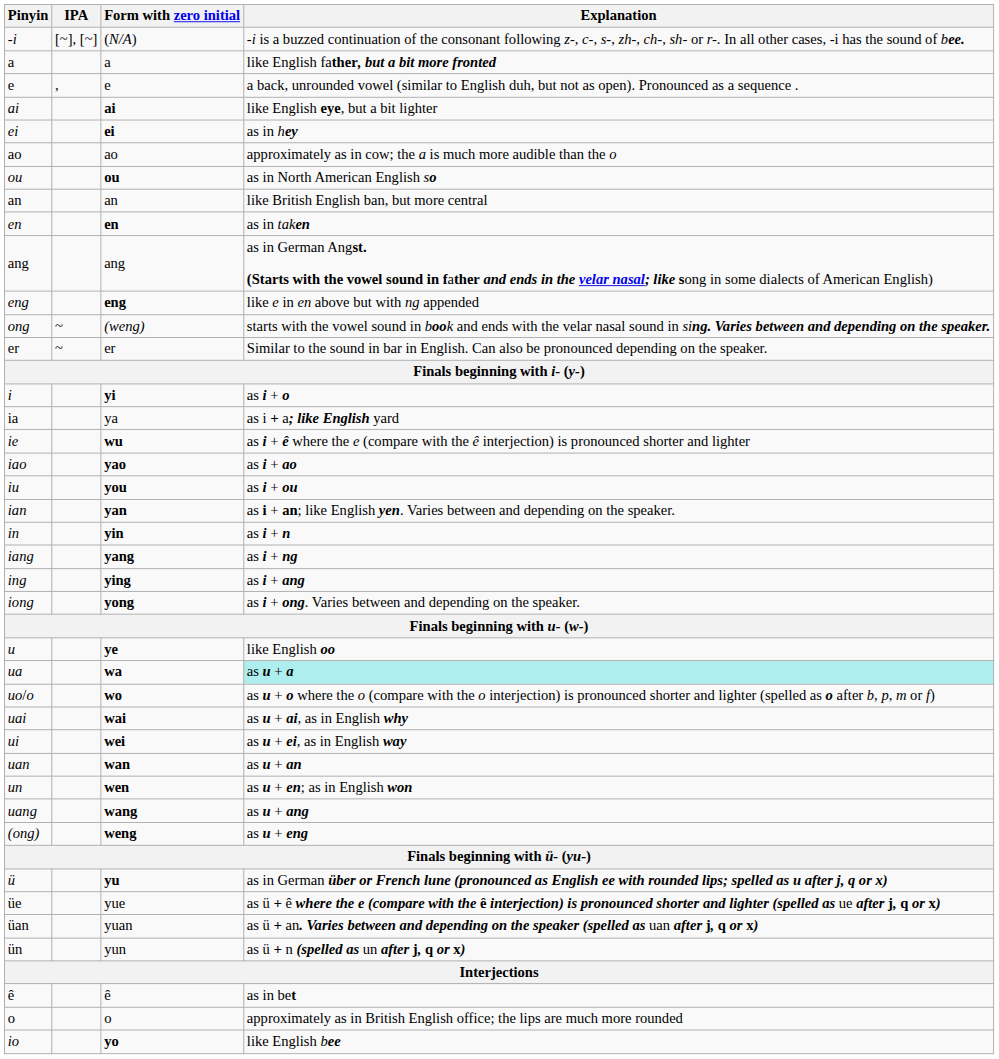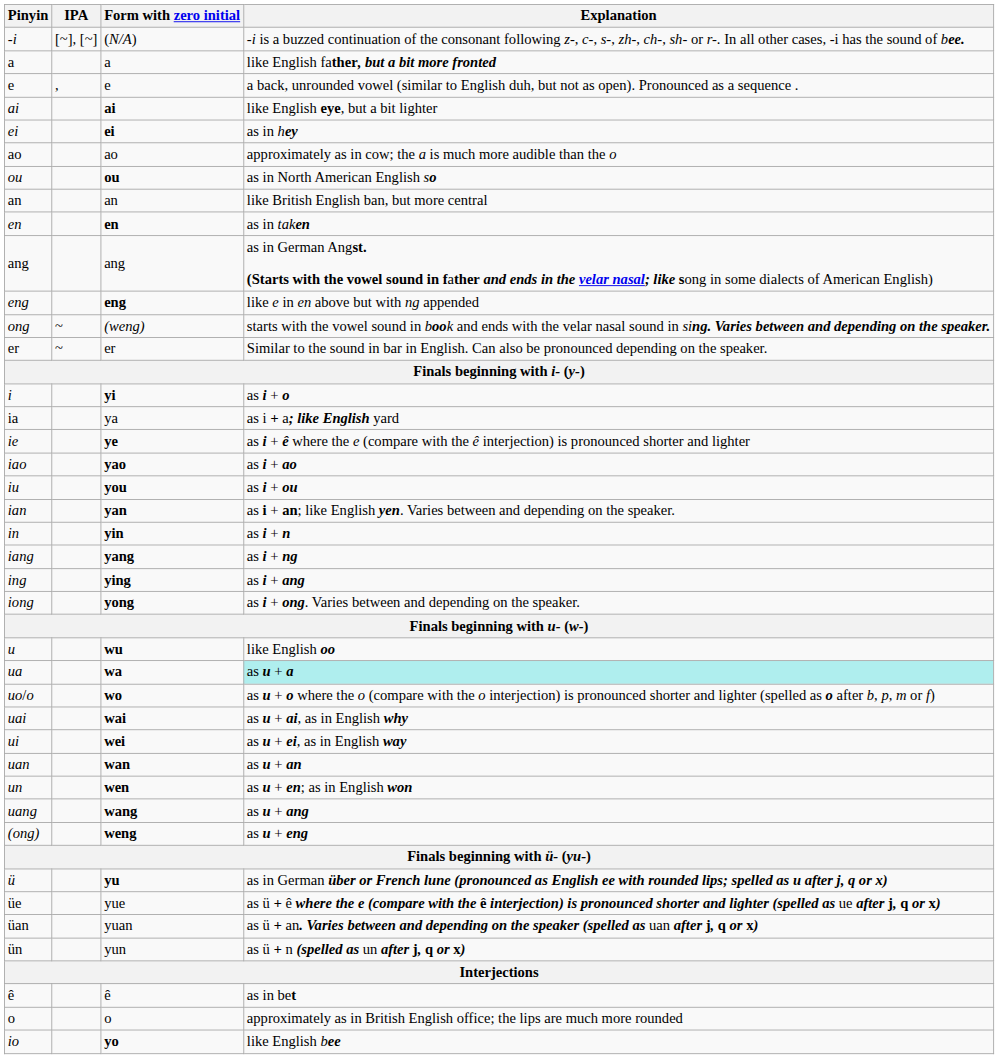 <table class="wikitable">
 <tr>
 <th>Pinyin</th>
 <th>IPA</th>
 <th>Form with <a href='#'>zero initial</a></th>
 <th>Explanation</th>
 </tr>
 <tr>
 <td><em>-i</em></td>
 <td>[~], [~]</td>
 <td>(<em>N/A</em>)</td>
 <td><em>-i</em> is a buzzed continuation of the consonant following <em>z-</em>, <em>c-</em>, <em>s-</em>, <em>zh-</em>, <em>ch-</em>, <em>sh-</em> or <em>r-</em>. In all other cases, -i has the sound of <em>b<strong>ee<strong><em>.</td>
 </tr>
 <tr>
 <td></em>a<em></td>
 <td></td>
 <td></strong>a<strong></td>
 <td>like English </em>f</strong>a<strong>ther<em>, but a bit more fronted</td>
 </tr>
 <tr>
 <td></em>e<em></td>
 <td>, </td>
 <td></strong>e<strong></td>
 <td>a back, unrounded vowel (similar to English </em>d</strong>uh</em></strong>, but not as open). Pronounced as a sequence .</td>
 </tr>
 <tr>
 <td><em>ai</em></td>
 <td></td>
 <td><strong>ai</strong></td>
 <td>like English <strong>eye</strong>, but a bit lighter</td>
 </tr>
 <tr>
 <td><em>ei</em></td>
 <td></td>
 <td><strong>ei</strong></td>
 <td>as in <em>h<strong>ey<strong><em></td>
 </tr>
 <tr>
 <td></em>ao<em></td>
 <td></td>
 <td></strong>ao<strong></td>
 <td>approximately as in </em>c</strong>ow</em></strong>; the <em>a</em> is much more audible than the <em>o</em></td>
 </tr>
 <tr>
 <td><em>ou</em></td>
 <td></td>
 <td><strong>ou</strong></td>
 <td>as in North American English <em>s<strong>o<strong><em></td>
 </tr>
 <tr>
 <td></em>an<em></td>
 <td></td>
 <td></strong>an<strong></td>
 <td>like British English </em>b</strong>an</em></strong>, but more central</td>
 </tr>
 <tr>
 <td><em>en</em></td>
 <td></td>
 <td><strong>en</strong></td>
 <td>as in <em>tak<strong>en<strong><em></td>
 </tr>
 <tr>
 <td></em>ang<em></td>
 <td></td>
 <td></strong>ang<strong></td>
 <td>as in German </strong>Ang<strong>st.<br><br>(Starts with the vowel sound in </em>f</strong>a<strong>ther<em> and ends in the <a href='#'>velar nasal</a>; like </em>s</strong>ong</em></strong> in some dialects of American English)</td>
 </tr>
 <tr>
 <td><em>eng</em></td>
 <td></td>
 <td><strong>eng</strong></td>
 <td>like <em>e</em> in <em>en</em> above but with <em>ng</em> appended</td>
 </tr>
 <tr>
 <td><em>ong</em></td>
 <td>~</td>
 <td><em>(weng)</em></td>
 <td>starts with the vowel sound in <em>b<strong>oo</strong>k</em> and ends with the velar nasal sound in <em>si<strong>ng<strong><em>. Varies between  and  depending on the speaker.</td>
 </tr>
 <tr>
 <td></em>er<em></td>
 <td>~</td>
 <td></strong>er<strong></td>
 <td>Similar to the sound in </em>b</strong>ar</em></strong> in English. Can also be pronounced  depending on the speaker.</td>
 </tr>
 <tr>
 <th colspan="4">Finals beginning with <em>i-</em> (<em>y-</em>)</th>
 </tr>
 <tr>
 <td><em>i</em></td>
 <td></td>
 <td><strong>yi</strong></td>
 <td>as <strong><em>i</em></strong> + <strong><em>o</em></strong></td>
 </tr>
 <tr>
 <td></em>ia<em></td>
 <td></td>
 <td></strong>ya<strong></td>
 <td>as </em></strong>i<strong><em> + </em></strong>a<strong><em>; like English </em></strong>ya</strong>rd</em></td>
 </tr>
 <tr>
 <td><em>ie</em></td>
 <td></td>
-<td><strong>wu</strong></td>
+<td><strong>ye</strong></td>
 <td>as <strong><em>i</em></strong> + <strong><em>ê</em></strong> where the <em>e</em> (compare with the <em>ê</em> interjection) is pronounced shorter and lighter</td>
 </tr>
 <tr>
 <td><em>iao</em></td>
 <td></td>
 <td><strong>yao</strong></td>
 <td>as <strong><em>i</em></strong> + <strong><em>ao</em></strong></td>
 </tr>
 <tr>
 <td><em>iu</em></td>
 <td></td>
 <td><strong>you</strong></td>
 <td>as <strong><em>i</em></strong> + <strong><em>ou</em></strong></td>
 </tr>
 <tr>
 <td><em>ian</em></td>
 <td></td>
 <td><strong>yan</strong></td>
 <td>as <strong>i</strong> + <strong>an</strong>; like English <strong><em>yen</em></strong>. Varies between  and  depending on the speaker.</td>
 </tr>
 <tr>
 <td><em>in</em></td>
 <td></td>
 <td><strong>yin</strong></td>
 <td>as <strong><em>i</em></strong> + <strong><em>n</em></strong></td>
 </tr>
 <tr>
 <td><em>iang</em></td>
 <td></td>
 <td><strong>yang</strong></td>
 <td>as <strong><em>i</em></strong> + <strong><em>ng</em></strong></td>
 </tr>
 <tr>
 <td><em>ing</em></td>
 <td></td>
 <td><strong>ying</strong></td>
 <td>as <strong><em>i</em></strong> + <strong><em>ang</em></strong></td>
 </tr>
 <tr>
 <td><em>iong</em></td>
 <td></td>
 <td><strong>yong</strong></td>
 <td>as <strong><em>i</em></strong> + <strong><em>ong</em></strong>. Varies between  and  depending on the speaker.</td>
 </tr>
 <tr>
 <th colspan="4">Finals beginning with <em>u-</em> (<em>w-</em>)</th>
 </tr>
 <tr>
 <td><em>u</em></td>
 <td></td>
-<td><strong>ye</strong></td>
+<td><strong>wu</strong></td>
 <td>like English <strong><em>oo</em></strong></td>
 </tr>
 <tr>
 <td><em>ua</em></td>
 <td></td>
 <td><strong>wa</strong></td>
 <td style="background: paleturquoise;">as <strong><em>u</em></strong> + <strong><em>a</em></strong></td>
 </tr>
 <tr>
 <td><em>uo</em>/<em>o</em></td>
 <td></td>
 <td><strong>wo</strong></td>
 <td>as <strong><em>u</em></strong> + <strong><em>o</em></strong> where the <em>o</em> (compare with the <em>o</em> interjection) is pronounced shorter and lighter (spelled as <strong><em>o</em></strong> after <em>b</em>, <em>p</em>, <em>m</em> or <em>f</em>)</td>
 </tr>
 <tr>
 <td><em>uai</em></td>
 <td></td>
 <td><strong>wai</strong></td>
 <td>as <strong><em>u</em></strong> + <strong><em>ai</em></strong>, as in English <strong><em>why</em></strong></td>
 </tr>
 <tr>
 <td><em>ui</em></td>
 <td></td>
 <td><strong>wei</strong></td>
 <td>as <strong><em>u</em></strong> + <strong><em>ei</em></strong>, as in English <strong><em>way</em></strong></td>
 </tr>
 <tr>
 <td><em>uan</em></td>
 <td></td>
 <td><strong>wan</strong></td>
 <td>as <strong><em>u</em></strong> + <strong><em>an</em></strong></td>
 </tr>
 <tr>
 <td><em>un</em></td>
 <td></td>
 <td><strong>wen</strong></td>
 <td>as <strong><em>u</em></strong> + <strong><em>en</em></strong>; as in English <strong><em>won</em></strong></td>
 </tr>
 <tr>
 <td><em>uang</em></td>
 <td></td>
 <td><strong>wang</strong></td>
 <td>as <strong><em>u</em></strong> + <strong><em>ang</em></strong></td>
 </tr>
 <tr>
 <td><em>(ong)</em></td>
 <td></td>
 <td><strong>weng</strong></td>
 <td>as <strong><em>u</em></strong> + <strong><em>eng</em></strong></td>
 </tr>
 <tr>
 <th colspan=4>Finals beginning with <em>ü-</em> (<em>yu-</em>)</th>
 </tr>
 <tr>
 <td><em>ü</em></td>
 <td></td>
 <td><strong>yu</strong></td>
 <td>as in German <strong><em>ü<strong>ber<em> or French </em>l</strong>u<strong>ne<em> (pronounced as English </strong>ee<strong> with rounded lips; spelled as </em></strong>u<strong><em> after </em>j<em>, </em>q<em> or </em>x<em>)</td>
 </tr>
 <tr>
 <td></em>üe<em></td>
 <td></td>
 <td></strong>yue<strong></td>
 <td>as </em></strong>ü<strong><em> + </em></strong>ê<strong><em> where the e (compare with the </em>ê<em> interjection) is pronounced shorter and lighter (spelled as </em></strong>ue<strong><em> after </em>j<em>, </em>q<em> or </em>x<em>)</td>
 </tr>
 <tr>
 <td></em>üan<em></td>
 <td></td>
 <td></strong>yuan<strong></td>
 <td>as </em></strong>ü<strong><em> + </em></strong>an<strong><em>. Varies between  and  depending on the speaker (spelled as </em></strong>uan<strong><em> after </em>j<em>, </em>q<em> or </em>x<em>)</td>
 </tr>
 <tr>
 <td></em>ün<em></td>
 <td></td>
 <td></strong>yun<strong></td>
 <td>as </em></strong>ü<strong><em> + </em></strong>n<strong><em> (spelled as </em></strong>un<strong><em> after </em>j<em>, </em>q<em> or </em>x<em>)</td>
 </tr>
 <tr>
 <th colspan="4">Interjections</th>
 </tr>
 <tr>
 <td></em>ê<em></td>
 <td></td>
 <td></strong>ê<strong></td>
 <td>as in </em>b</strong>e<strong>t<em></td>
 </tr>
 <tr>
 <td></em>o<em></td>
 <td></td>
 <td></strong>o<strong></td>
 <td>approximately as in British English </em></strong>o</strong>ffice</em>; the lips are much more rounded</td>
 </tr>
 <tr>
 <td><em>io</em></td>
 <td></td>
 <td><strong>yo</strong></td>
 <td>like English <em>b<strong>ee<strong><em></td>
 </tr>
 </table>
